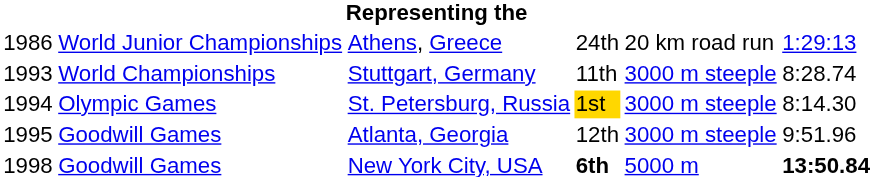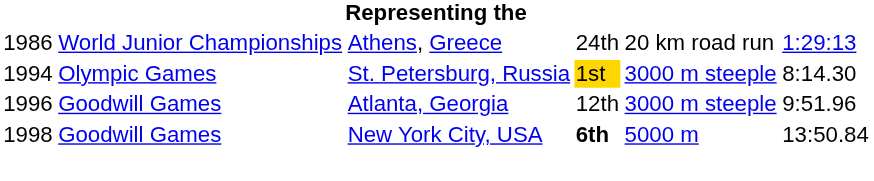 <table>
 <tr>
 <th colspan="6">Representing the </th>
 </tr>
 <tr>
 <td>1986</td>
 <td><a href='#'>World Junior Championships</a></td>
 <td><a href='#'>Athens</a>, <a href='#'>Greece</a></td>
 <td>24th</td>
 <td>20 km road run</td>
 <td><a href='#'>1:29:13</a></td>
 </tr>
 <tr>
-<td>1993</td>
-<td><a href='#'>World Championships</a></td>
-<td><a href='#'>Stuttgart, Germany</a></td>
-<td>11th</td>
-<td><a href='#'>3000 m steeple</a></td>
-<td>8:28.74</td>
-</tr>
-<tr>
 <td>1994</td>
 <td><a href='#'>Olympic Games</a></td>
 <td><a href='#'>St. Petersburg, Russia</a></td>
 <td bgcolor="gold">1st</td>
 <td><a href='#'>3000 m steeple</a></td>
 <td>8:14.30</td>
 </tr>
 <tr>
-<td>1995</td>
+<td>1996</td>
 <td><a href='#'>Goodwill Games</a></td>
 <td><a href='#'>Atlanta, Georgia</a></td>
 <td>12th</td>
 <td><a href='#'>3000 m steeple</a></td>
 <td>9:51.96</td>
 </tr>
 <tr>
 <td>1998</td>
 <td><a href='#'>Goodwill Games</a></td>
 <td><a href='#'>New York City, USA</a></td>
 <td><strong>6th</strong></td>
 <td><a href='#'>5000 m</a></td>
-<td><strong>13:50.84</strong></td>
+<td>13:50.84</td>
 </tr>
 </table>
